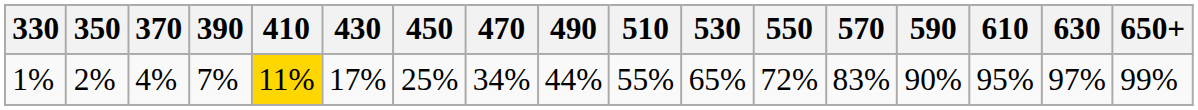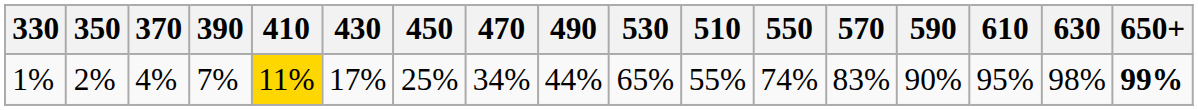 <table class="wikitable">
 <tr>
 <th>330</th>
 <th>350</th>
 <th>370</th>
 <th>390</th>
 <th>410</th>
 <th>430</th>
 <th>450</th>
 <th>470</th>
 <th>490</th>
+<th>530</th>
 <th>510</th>
-<th>530</th>
 <th>550</th>
 <th>570</th>
 <th>590</th>
 <th>610</th>
 <th>630</th>
 <th>650+</th>
 </tr>
 <tr>
 <td>1%</td>
 <td>2%</td>
 <td>4%</td>
 <td>7%</td>
 <td style="background: gold;">11%</td>
 <td>17%</td>
 <td>25%</td>
 <td>34%</td>
 <td>44%</td>
+<td>65%</td>
 <td>55%</td>
-<td>65%</td>
-<td>72%</td>
+<td>74%</td>
 <td>83%</td>
 <td>90%</td>
 <td>95%</td>
-<td>97%</td>
-<td>99%</td>
+<td>98%</td>
+<td><strong>99%</strong></td>
 </tr>
 </table>
